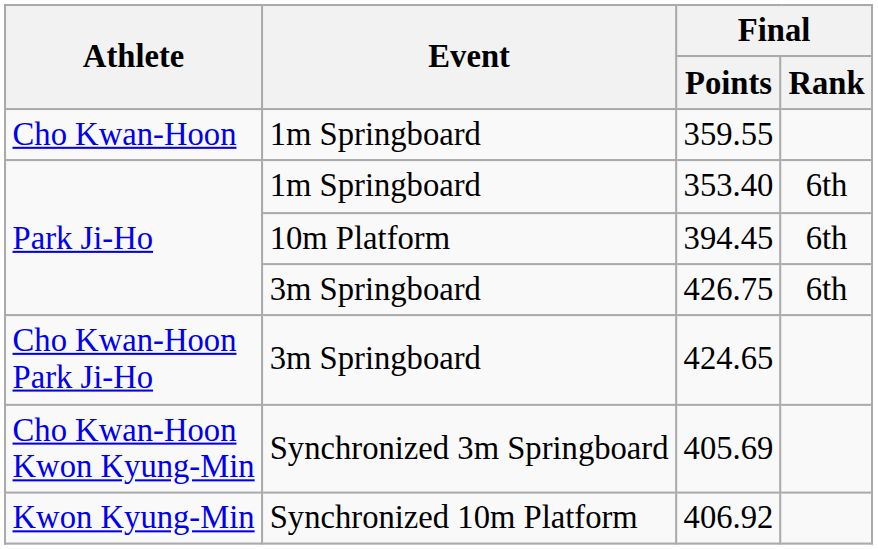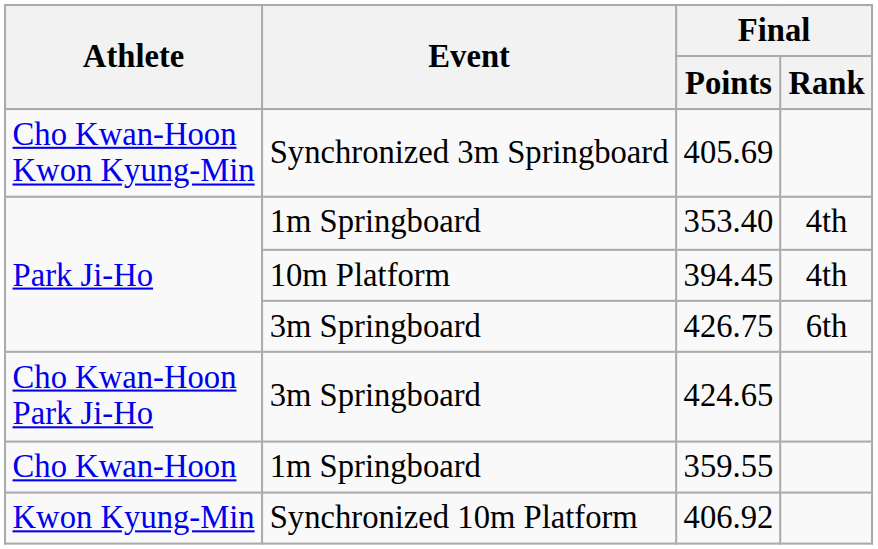 <table class="wikitable" style="text-align:left">
 <tr>
 <th rowspan="2">Athlete</th>
 <th rowspan="2">Event</th>
 <th colspan="2">Final</th>
 </tr>
 <tr>
 <th>Points</th>
 <th>Rank</th>
 </tr>
 <tr>
-<td><a href='#'>Cho Kwan-Hoon</a></td>
-<td>1m Springboard</td>
-<td align=center>359.55</td>
+<td><a href='#'>Cho Kwan-Hoon</a> <br> <a href='#'>Kwon Kyung-Min</a></td>
+<td>Synchronized 3m Springboard</td>
+<td align=center>405.69</td>
 <td align=center></td>
 </tr>
 <tr>
 <td rowspan=3><a href='#'>Park Ji-Ho</a></td>
 <td>1m Springboard</td>
 <td align=center>353.40</td>
-<td align=center>6th</td>
+<td align=center>4th</td>
 </tr>
 <tr>
 <td>10m Platform</td>
 <td align=center>394.45</td>
-<td align=center>6th</td>
+<td align=center>4th</td>
 </tr>
 <tr>
 <td>3m Springboard</td>
 <td align=center>426.75</td>
 <td align=center>6th</td>
 </tr>
 <tr>
 <td><a href='#'>Cho Kwan-Hoon</a> <br> <a href='#'>Park Ji-Ho</a></td>
 <td>3m Springboard</td>
 <td align=center>424.65</td>
 <td align=center></td>
 </tr>
 <tr>
-<td><a href='#'>Cho Kwan-Hoon</a> <br> <a href='#'>Kwon Kyung-Min</a></td>
-<td>Synchronized 3m Springboard</td>
-<td align=center>405.69</td>
+<td><a href='#'>Cho Kwan-Hoon</a></td>
+<td>1m Springboard</td>
+<td align=center>359.55</td>
 <td align=center></td>
 </tr>
 <tr>
 <td><a href='#'>Kwon Kyung-Min</a></td>
 <td>Synchronized 10m Platform</td>
 <td align=center>406.92</td>
 <td align=center></td>
 </tr>
 </table>
